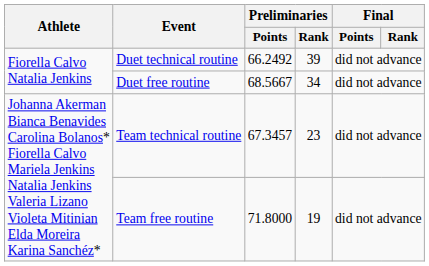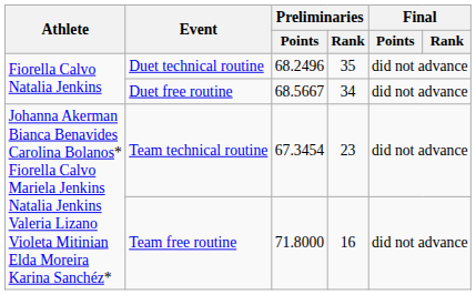 <table class=wikitable style="font-size:90%">
 <tr>
 <th rowspan="2">Athlete</th>
 <th rowspan="2">Event</th>
 <th colspan="2">Preliminaries</th>
 <th colspan="2">Final</th>
 </tr>
 <tr style="font-size:95%">
 <th>Points</th>
 <th>Rank</th>
 <th>Points</th>
 <th>Rank</th>
 </tr>
 <tr align=center>
 <td align=left rowspan=2><a href='#'>Fiorella Calvo</a><br><a href='#'>Natalia Jenkins</a></td>
 <td align=left><a href='#'>Duet technical routine</a></td>
-<td>66.2492</td>
-<td>39</td>
+<td>68.2496</td>
+<td>35</td>
 <td colspan=2>did not advance</td>
 </tr>
 <tr align=center>
 <td align=left><a href='#'>Duet free routine</a></td>
 <td>68.5667</td>
 <td>34</td>
 <td colspan=2>did not advance</td>
 </tr>
 <tr align=center>
 <td align=left rowspan=2><a href='#'>Johanna Akerman</a><br><a href='#'>Bianca Benavides</a><br><a href='#'>Carolina Bolanos</a>*<br><a href='#'>Fiorella Calvo</a><br><a href='#'>Mariela Jenkins</a><br><a href='#'>Natalia Jenkins</a><br><a href='#'>Valeria Lizano</a><br><a href='#'>Violeta Mitinian</a><br><a href='#'>Elda Moreira</a><br><a href='#'>Karina Sanchéz</a>*</td>
 <td align=left><a href='#'>Team technical routine</a></td>
-<td>67.3457</td>
+<td>67.3454</td>
 <td>23</td>
 <td colspan=2>did not advance</td>
 </tr>
 <tr align=center>
 <td align=left><a href='#'>Team free routine</a></td>
 <td>71.8000</td>
-<td>19</td>
+<td>16</td>
 <td colspan=2>did not advance</td>
 </tr>
 </table>
